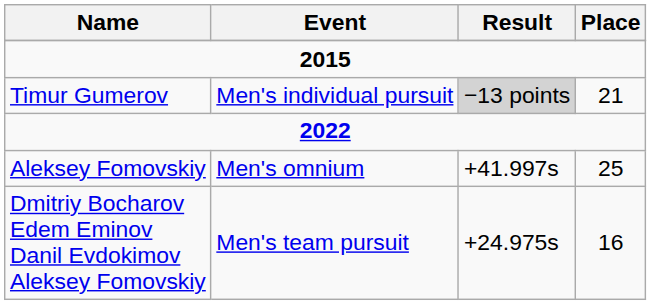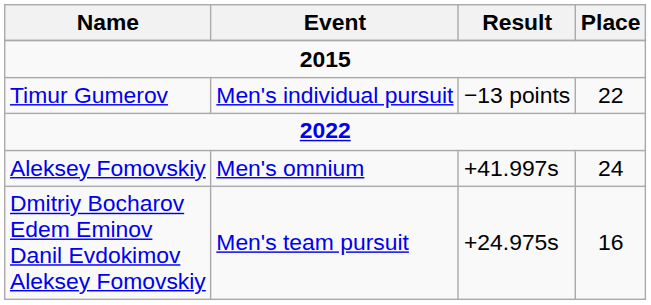 <table class="wikitable sortable">
 <tr>
 <th>Name</th>
 <th>Event</th>
 <th>Result</th>
 <th>Place</th>
 </tr>
 <tr>
 </tr>
 <tr>
 <td colspan="4" style="text-align:center;"><strong>2015</strong></td>
 </tr>
 <tr>
 <td><a href='#'>Timur Gumerov</a></td>
 <td><a href='#'>Men's individual pursuit</a></td>
-<td style="background: lightgrey;">−13 points</td>
-<td align=center>21</td>
+<td>−13 points</td>
+<td align=center>22</td>
 </tr>
 <tr>
 <td colspan="4" style="text-align:center;"><strong><a href='#'>2022</a></strong></td>
 </tr>
 <tr>
 <td><a href='#'>Aleksey Fomovskiy</a></td>
 <td><a href='#'>Men's omnium</a></td>
 <td>+41.997s</td>
-<td align=center>25</td>
+<td align=center>24</td>
 </tr>
 <tr>
 <td><a href='#'>Dmitriy Bocharov</a><br><a href='#'>Edem Eminov</a><br><a href='#'>Danil Evdokimov</a><br><a href='#'>Aleksey Fomovskiy</a></td>
 <td><a href='#'>Men's team pursuit</a></td>
 <td>+24.975s</td>
 <td align=center>16</td>
 </tr>
 </table>
